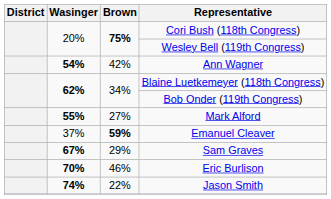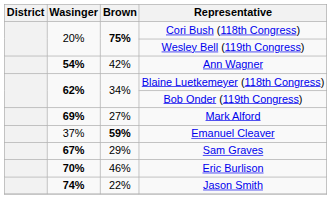 <table class=wikitable>
 <tr>
 <th>District</th>
 <th>Wasinger</th>
 <th>Brown</th>
 <th>Representative</th>
 </tr>
 <tr align=center>
 <th rowspan=2 ></th>
 <td rowspan=2>20%</td>
 <td rowspan=2><strong>75%</strong></td>
 <td><a href='#'>Cori Bush</a> (<a href='#'>118th Congress</a>)</td>
 </tr>
 <tr align=center>
 <td><a href='#'>Wesley Bell</a> (<a href='#'>119th Congress</a>)</td>
 </tr>
 <tr align=center>
 <th></th>
 <td><strong>54%</strong></td>
 <td>42%</td>
 <td><a href='#'>Ann Wagner</a></td>
 </tr>
 <tr align=center>
 <th rowspan=2 ></th>
 <td rowspan=2><strong>62%</strong></td>
 <td rowspan=2>34%</td>
 <td><a href='#'>Blaine Luetkemeyer</a> (<a href='#'>118th Congress</a>)</td>
 </tr>
 <tr align=center>
 <td><a href='#'>Bob Onder</a> (<a href='#'>119th Congress</a>)</td>
 </tr>
 <tr align=center>
 <th></th>
-<td><strong>55%</strong></td>
+<td><strong>69%</strong></td>
 <td>27%</td>
 <td><a href='#'>Mark Alford</a></td>
 </tr>
 <tr align=center>
 <th></th>
 <td>37%</td>
 <td><strong>59%</strong></td>
 <td><a href='#'>Emanuel Cleaver</a></td>
 </tr>
 <tr align=center>
 <th></th>
 <td><strong>67%</strong></td>
 <td>29%</td>
 <td><a href='#'>Sam Graves</a></td>
 </tr>
 <tr align=center>
 <th></th>
 <td><strong>70%</strong></td>
 <td>46%</td>
 <td><a href='#'>Eric Burlison</a></td>
 </tr>
 <tr align=center>
 <th></th>
 <td><strong>74%</strong></td>
 <td>22%</td>
 <td><a href='#'>Jason Smith</a></td>
 </tr>
 <tr align=center>
 </tr>
 </table>
